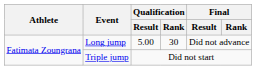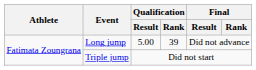 <table class="wikitable" style="font-size:90%; text-align:center">
 <tr>
 <th rowspan="2">Athlete</th>
 <th rowspan="2">Event</th>
 <th colspan="2">Qualification</th>
 <th colspan="2">Final</th>
 </tr>
 <tr>
 <th>Result</th>
 <th>Rank</th>
 <th>Result</th>
 <th>Rank</th>
 </tr>
 <tr>
 <td align="left" rowspan=2><a href='#'>Fatimata Zoungrana</a></td>
 <td align="left"><a href='#'>Long jump</a></td>
 <td>5.00</td>
-<td>30</td>
+<td>39</td>
 <td colspan=2>Did not advance</td>
 </tr>
 <tr>
 <td align="left"><a href='#'>Triple jump</a></td>
 <td colspan=6>Did not start</td>
 </tr>
 </table>
